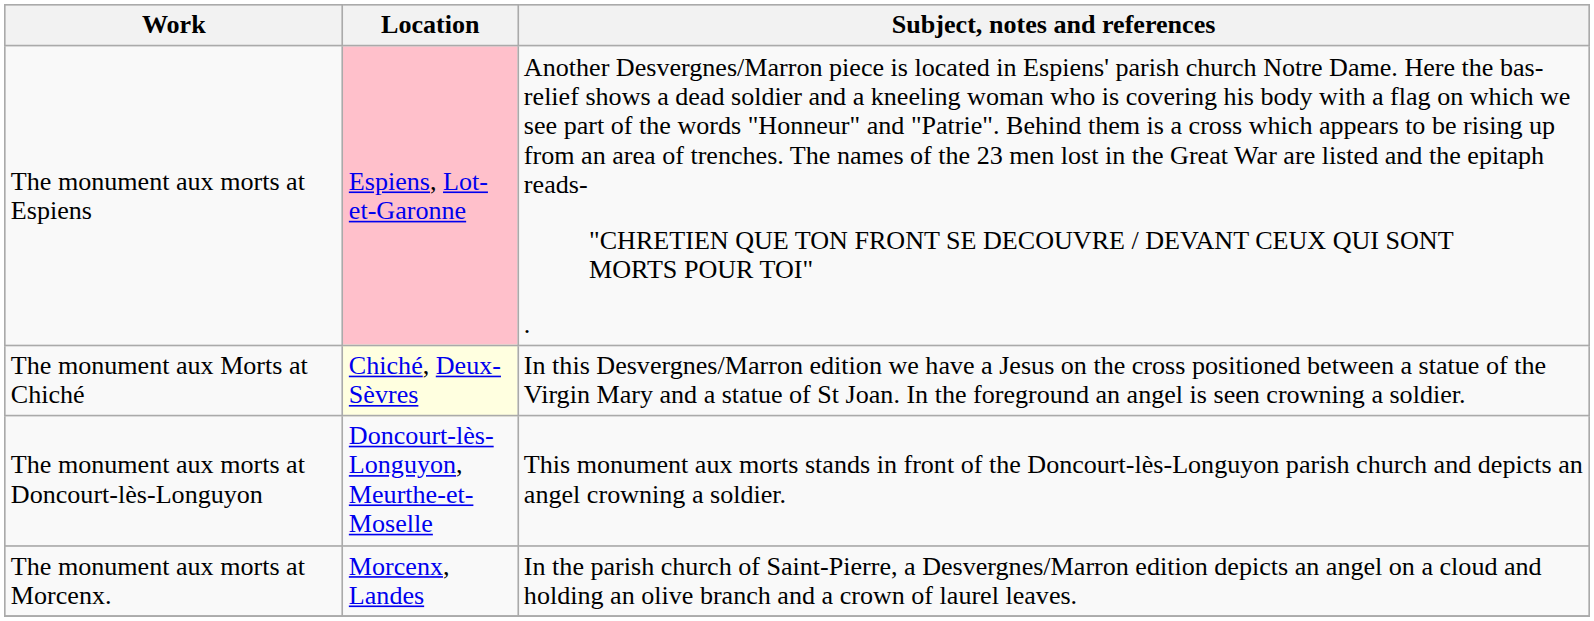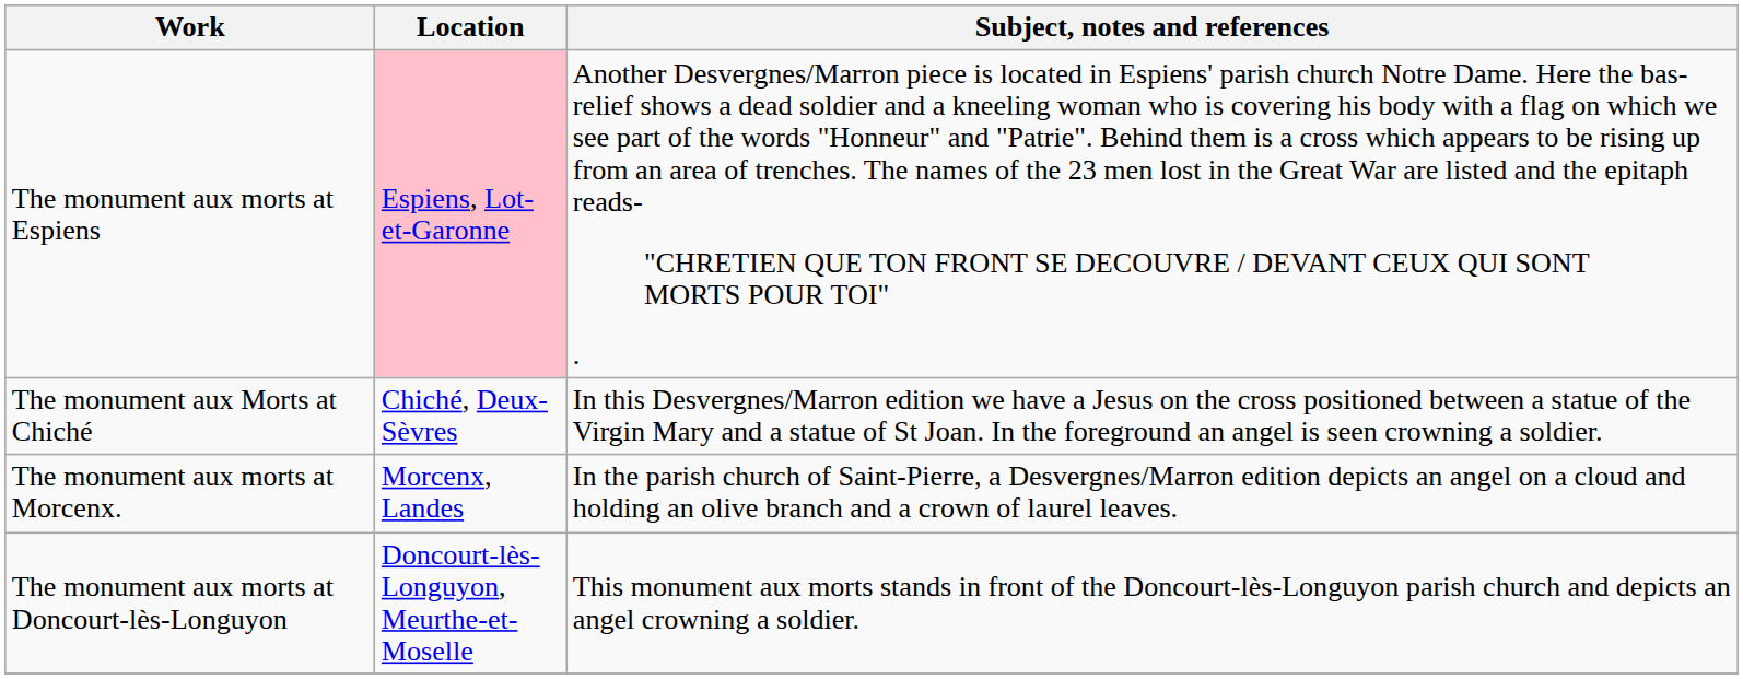 <table class="wikitable sortable">
 <tr>
 <th style="width:200px">Work</th>
 <th style="width:100px">Location</th>
 <th style="width:650px" class="unsortable">Subject, notes and references</th>
 </tr>
 <tr>
 <td>The monument aux morts at Espiens</td>
 <td style="background: pink;"><a href='#'>Espiens</a>, <a href='#'>Lot-et-Garonne</a></td>
 <td>Another Desvergnes/Marron piece is located in Espiens' parish church Notre Dame. Here the bas-relief shows a dead soldier and a kneeling woman who is covering his body with a flag on which we see part of the words "Honneur" and "Patrie". Behind them is a cross which appears to be rising up from an area of trenches. The names of the 23 men lost in the Great War are listed and the epitaph reads-<blockquote>"CHRETIEN QUE TON FRONT SE DECOUVRE / DEVANT CEUX QUI SONT MORTS POUR TOI"</blockquote>.</td>
 </tr>
 <tr>
 <td>The monument aux Morts at Chiché</td>
-<td style="background: lightyellow;"><a href='#'>Chiché</a>, <a href='#'>Deux-Sèvres</a></td>
+<td><a href='#'>Chiché</a>, <a href='#'>Deux-Sèvres</a></td>
 <td>In this Desvergnes/Marron edition we have a Jesus on the cross positioned between a statue of the Virgin Mary and a statue of St Joan. In the foreground an angel is seen crowning a soldier.</td>
+</tr>
+<tr>
+<td>The monument aux morts at Morcenx.</td>
+<td><a href='#'>Morcenx</a>, <a href='#'>Landes</a></td>
+<td>In the parish church of Saint-Pierre, a Desvergnes/Marron edition depicts an angel on a cloud and holding an olive branch and a crown of laurel leaves.</td>
 </tr>
 <tr>
 <td>The monument aux morts at Doncourt-lès-Longuyon</td>
 <td><a href='#'>Doncourt-lès-Longuyon</a>, <a href='#'>Meurthe-et-Moselle</a></td>
 <td>This monument aux morts stands in front of the Doncourt-lès-Longuyon parish church and depicts an angel crowning a soldier.</td>
 </tr>
 <tr>
-<td>The monument aux morts at Morcenx.</td>
-<td><a href='#'>Morcenx</a>, <a href='#'>Landes</a></td>
-<td>In the parish church of Saint-Pierre, a Desvergnes/Marron edition depicts an angel on a cloud and holding an olive branch and a crown of laurel leaves.</td>
-</tr>
-<tr>
 </tr>
 </table>
